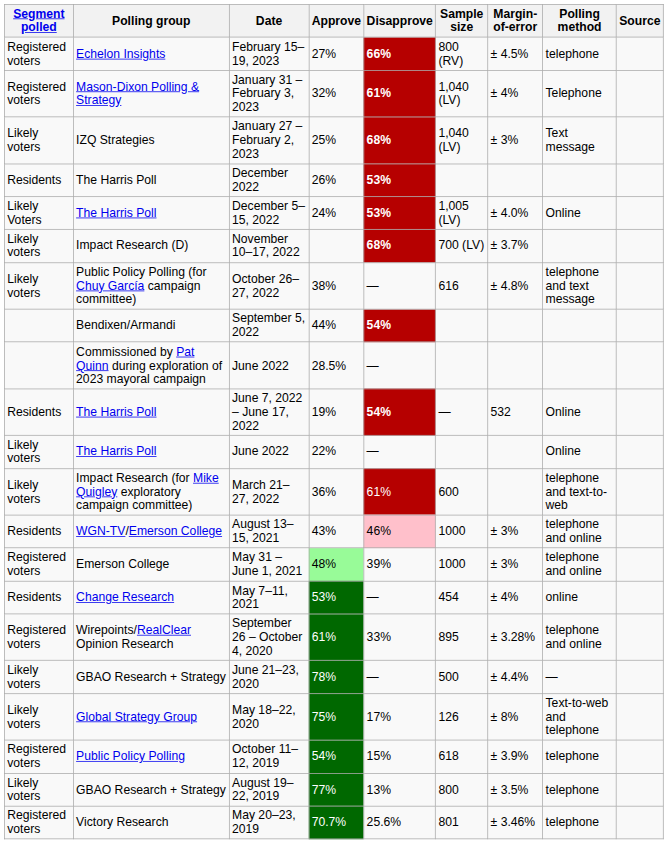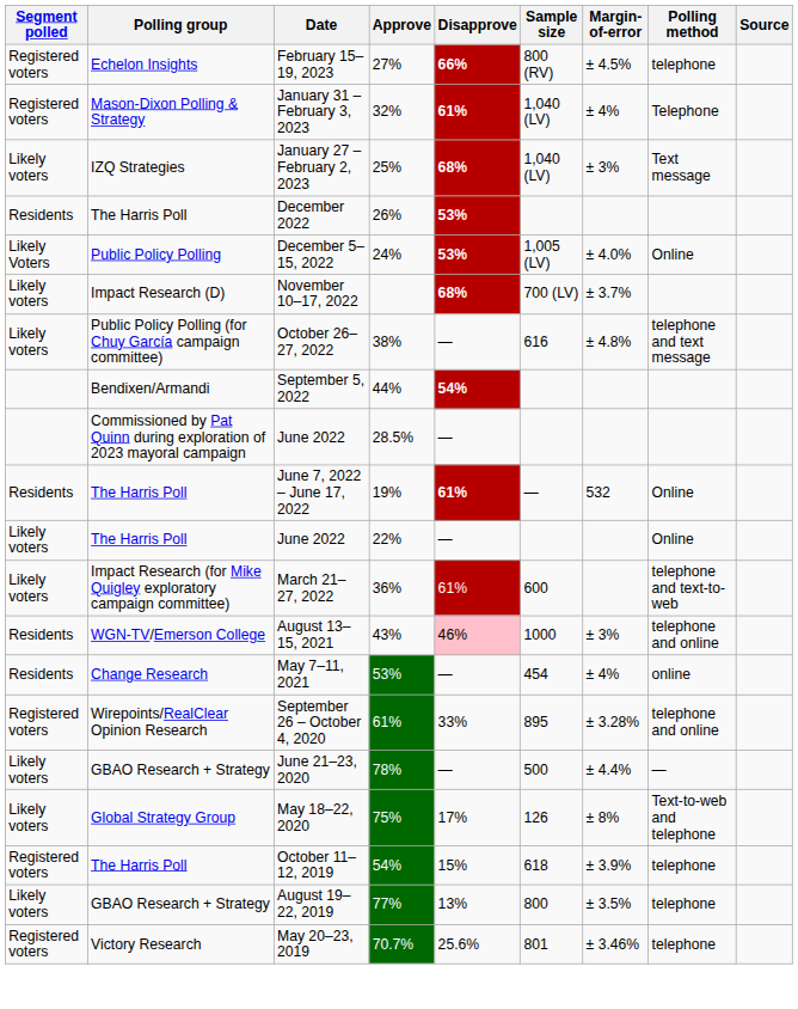 <table class="wikitable sortable">
 <tr>
 <th><a href='#'>Segment polled</a></th>
 <th>Polling group</th>
 <th>Date</th>
 <th>Approve</th>
 <th>Disapprove</th>
 <th>Sample size</th>
 <th>Margin-of-error</th>
 <th>Polling method</th>
 <th>Source</th>
 </tr>
 <tr>
 <td>Registered voters</td>
 <td><a href='#'>Echelon Insights</a></td>
 <td>February 15–19, 2023</td>
 <td>27%</td>
 <td style="background: #B60000; color: white"><strong>66%</strong></td>
 <td>800 (RV)</td>
 <td>± 4.5%</td>
 <td>telephone</td>
 <td></td>
 </tr>
 <tr>
 <td>Registered voters</td>
 <td><a href='#'>Mason-Dixon Polling & Strategy</a></td>
 <td>January 31 – February 3, 2023</td>
 <td>32%</td>
 <td style="background: #B60000; color: white"><strong>61%</strong></td>
 <td>1,040 (LV)</td>
 <td>± 4%</td>
 <td>Telephone</td>
 <td></td>
 </tr>
 <tr>
 <td>Likely voters</td>
 <td>IZQ Strategies</td>
 <td>January 27 – February 2, 2023</td>
 <td>25%</td>
 <td style="background: #B60000; color: white"><strong>68%</strong></td>
 <td>1,040 (LV)</td>
 <td>± 3%</td>
 <td>Text message</td>
 <td></td>
 </tr>
 <tr>
 <td>Residents</td>
 <td>The Harris Poll</td>
 <td>December 2022</td>
 <td>26%</td>
 <td style="background: #B60000; color: white"><strong>53%</strong></td>
 <td></td>
 <td></td>
 <td></td>
 <td></td>
 </tr>
 <tr>
 <td>Likely Voters</td>
-<td><a href='#'>The Harris Poll</a></td>
+<td><a href='#'>Public Policy Polling</a></td>
 <td>December 5–15, 2022</td>
 <td>24%</td>
 <td style="background: #B60000; color: white"><strong>53%</strong></td>
 <td>1,005 (LV)</td>
 <td>± 4.0%</td>
 <td>Online</td>
 <td></td>
 </tr>
 <tr>
 <td>Likely voters</td>
 <td style="text-align:left;">Impact Research (D) </td>
 <td>November 10–17, 2022</td>
 <td></td>
 <td style="background: #B60000; color: white"><strong>68%</strong></td>
 <td>700 (LV)</td>
 <td>± 3.7%</td>
 <td></td>
 <td></td>
 </tr>
 <tr>
 <td>Likely voters</td>
 <td>Public Policy Polling (for <a href='#'>Chuy García</a> campaign committee)</td>
 <td>October 26–27, 2022</td>
 <td>38%</td>
 <td>—</td>
 <td>616</td>
 <td>± 4.8%</td>
 <td>telephone and text message</td>
 <td></td>
 </tr>
 <tr>
 <td></td>
 <td>Bendixen/Armandi</td>
 <td>September 5, 2022</td>
 <td>44%</td>
 <td style="background: #B60000; color: white"><strong>54%</strong></td>
 <td></td>
 <td></td>
 <td></td>
 <td></td>
 </tr>
 <tr>
 <td></td>
 <td>Commissioned by <a href='#'>Pat Quinn</a> during exploration of 2023 mayoral campaign</td>
 <td>June 2022</td>
 <td>28.5%</td>
 <td>—</td>
 <td></td>
 <td></td>
 <td></td>
 <td></td>
 </tr>
 <tr>
 <td>Residents</td>
 <td><a href='#'>The Harris Poll</a></td>
 <td>June 7, 2022 – June 17, 2022</td>
 <td>19%</td>
-<td style="background: #B60000; color: white"><strong>54%</strong></td>
+<td style="background: #B60000; color: white"><strong>61%</strong></td>
 <td>—</td>
 <td>532</td>
 <td>Online</td>
 <td></td>
 </tr>
 <tr>
 <td>Likely voters</td>
 <td><a href='#'>The Harris Poll</a></td>
 <td>June 2022</td>
 <td>22%</td>
 <td>—</td>
 <td></td>
 <td></td>
 <td>Online</td>
 <td></td>
 </tr>
 <tr>
 <td>Likely voters</td>
 <td>Impact Research (for <a href='#'>Mike Quigley</a> exploratory campaign committee)</td>
 <td>March 21–27, 2022</td>
 <td>36%</td>
 <td style="background: #B60000; color: white">61%</td>
 <td>600</td>
 <td></td>
 <td>telephone and text-to-web</td>
 <td></td>
 </tr>
 <tr>
 <td>Residents</td>
 <td><a href='#'>WGN-TV</a>/<a href='#'>Emerson College</a></td>
 <td>August 13–15, 2021</td>
 <td>43%</td>
 <td style="background: pink; color: black">46%</td>
-<td>1000</td>
-<td>± 3%</td>
-<td>telephone and online</td>
-<td></td>
-</tr>
-<tr>
-<td>Registered voters</td>
-<td>Emerson College</td>
-<td>May 31 – June 1, 2021</td>
-<td style="background: PaleGreen; color: black">48%</td>
-<td>39%</td>
 <td>1000</td>
 <td>± 3%</td>
 <td>telephone and online</td>
 <td></td>
 </tr>
 <tr>
 <td>Residents</td>
 <td><a href='#'>Change Research</a></td>
 <td>May 7–11, 2021</td>
 <td style="background:#006800; color: white">53%</td>
 <td>—</td>
 <td>454</td>
 <td>± 4%</td>
 <td>online</td>
 <td></td>
 </tr>
 <tr>
 <td>Registered voters</td>
 <td>Wirepoints/<a href='#'>RealClear</a> Opinion Research</td>
 <td>September 26 – October 4, 2020</td>
 <td style="background:#006800; color: white">61%</td>
 <td>33%</td>
 <td>895</td>
 <td>± 3.28%</td>
 <td>telephone and online</td>
 <td></td>
 </tr>
 <tr>
 <td>Likely voters</td>
 <td>GBAO Research + Strategy</td>
 <td>June 21–23, 2020</td>
 <td style="background:#006800; color: white">78%</td>
 <td>—</td>
 <td>500</td>
 <td>± 4.4%</td>
 <td>—</td>
 <td></td>
 </tr>
 <tr>
 <td>Likely voters</td>
 <td><a href='#'>Global Strategy Group</a></td>
 <td>May 18–22, 2020</td>
 <td style="background:#006800; color: white">75%</td>
 <td>17%</td>
 <td>126</td>
 <td>± 8%</td>
 <td>Text-to-web and telephone</td>
 <td></td>
 </tr>
 <tr>
 <td>Registered voters</td>
-<td><a href='#'>Public Policy Polling</a></td>
+<td><a href='#'>The Harris Poll</a></td>
 <td>October 11–12, 2019</td>
 <td style="background:#006800; color: white">54%</td>
 <td>15%</td>
 <td>618</td>
 <td>± 3.9%</td>
 <td>telephone</td>
 <td></td>
 </tr>
 <tr>
 <td>Likely voters</td>
 <td>GBAO Research + Strategy</td>
 <td>August 19–22, 2019</td>
 <td style="background:#006800; color: white">77%</td>
 <td>13%</td>
 <td>800</td>
 <td>± 3.5%</td>
 <td>telephone</td>
 <td></td>
 </tr>
 <tr>
 <td>Registered voters</td>
 <td>Victory Research</td>
 <td>May 20–23, 2019</td>
 <td style="background:#006800; color: white">70.7%</td>
 <td>25.6%</td>
 <td>801</td>
 <td>± 3.46%</td>
 <td>telephone</td>
 <td></td>
 </tr>
 </table>
